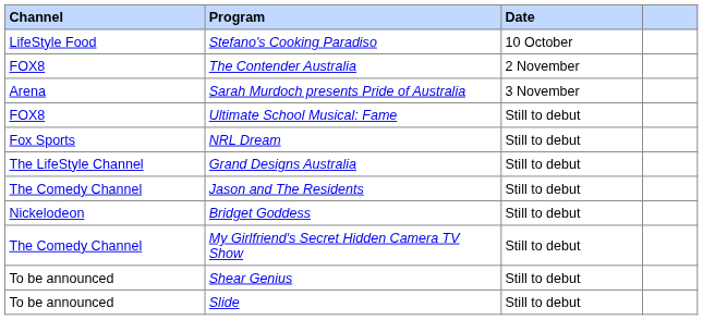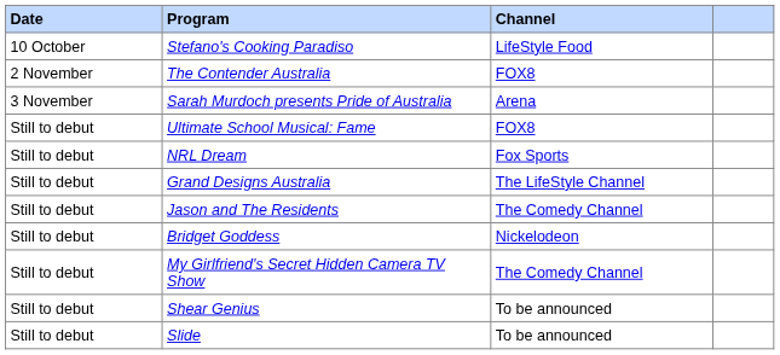 <table border="1" cellpadding="4" cellspacing="0" style="text-align:left; font-size:87%; border-collapse:collapse;" width=80%>
 <tr style="background:#C1D8FF;">
+<th width=6%>Date</th>
+<th width=16%>Program</th>
 <th width=10%>Channel</th>
-<th width=16%>Program</th>
-<th width=6%>Date</th>
 <th width=3%></th>
 </tr>
 <tr>
+<td>10 October</td>
+<td><em><a href='#'>Stefano's Cooking Paradiso</a></em></td>
 <td><a href='#'>LifeStyle Food</a></td>
-<td><em><a href='#'>Stefano's Cooking Paradiso</a></em></td>
-<td>10 October</td>
 <td></td>
 </tr>
 <tr>
+<td>2 November</td>
+<td><em><a href='#'>The Contender Australia</a></em></td>
 <td><a href='#'>FOX8</a></td>
-<td><em><a href='#'>The Contender Australia</a></em></td>
-<td>2 November</td>
 <td></td>
 </tr>
 <tr>
+<td>3 November</td>
+<td><em><a href='#'>Sarah Murdoch presents Pride of Australia</a></em></td>
 <td><a href='#'>Arena</a></td>
-<td><em><a href='#'>Sarah Murdoch presents Pride of Australia</a></em></td>
-<td>3 November</td>
 <td></td>
 </tr>
 <tr>
+<td>Still to debut</td>
+<td><em><a href='#'>Ultimate School Musical: Fame</a></em></td>
 <td><a href='#'>FOX8</a></td>
-<td><em><a href='#'>Ultimate School Musical: Fame</a></em></td>
-<td>Still to debut</td>
 <td></td>
 </tr>
 <tr>
+<td>Still to debut</td>
+<td><em><a href='#'>NRL Dream</a></em></td>
 <td><a href='#'>Fox Sports</a></td>
-<td><em><a href='#'>NRL Dream</a></em></td>
-<td>Still to debut</td>
 <td></td>
 </tr>
 <tr>
+<td>Still to debut</td>
+<td><em><a href='#'>Grand Designs Australia</a></em></td>
 <td><a href='#'>The LifeStyle Channel</a></td>
-<td><em><a href='#'>Grand Designs Australia</a></em></td>
-<td>Still to debut</td>
 <td></td>
 </tr>
 <tr>
+<td>Still to debut</td>
+<td><em><a href='#'>Jason and The Residents</a></em></td>
 <td><a href='#'>The Comedy Channel</a></td>
-<td><em><a href='#'>Jason and The Residents</a></em></td>
-<td>Still to debut</td>
 <td></td>
 </tr>
 <tr>
+<td>Still to debut</td>
+<td><em><a href='#'>Bridget Goddess</a></em></td>
 <td><a href='#'>Nickelodeon</a></td>
-<td><em><a href='#'>Bridget Goddess</a></em></td>
-<td>Still to debut</td>
 <td></td>
 </tr>
 <tr>
+<td>Still to debut</td>
+<td><em><a href='#'>My Girlfriend's Secret Hidden Camera TV Show</a></em></td>
 <td><a href='#'>The Comedy Channel</a></td>
-<td><em><a href='#'>My Girlfriend's Secret Hidden Camera TV Show</a></em></td>
-<td>Still to debut</td>
 <td></td>
 </tr>
 <tr>
+<td>Still to debut</td>
+<td><em><a href='#'>Shear Genius</a></em></td>
 <td>To be announced</td>
-<td><em><a href='#'>Shear Genius</a></em></td>
-<td>Still to debut</td>
 <td></td>
 </tr>
 <tr>
+<td>Still to debut</td>
+<td><em><a href='#'>Slide</a></em></td>
 <td>To be announced</td>
-<td><em><a href='#'>Slide</a></em></td>
-<td>Still to debut</td>
 <td></td>
 </tr>
 </table>
